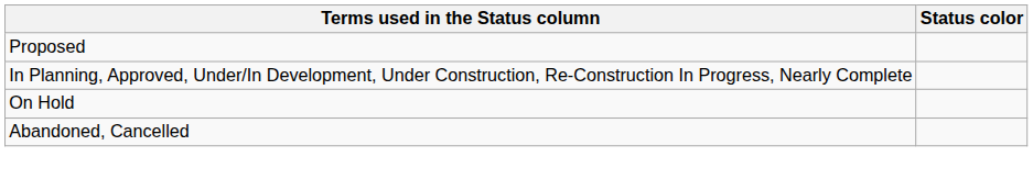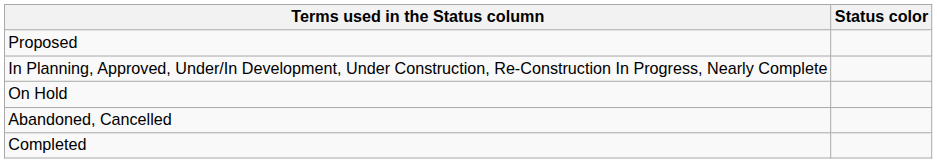 <table class="wikitable">
 <tr>
 <th>Terms used in the Status column</th>
 <th>Status color</th>
 </tr>
 <tr>
 <td>Proposed</td>
 <td></td>
 </tr>
 <tr>
 <td>In Planning, Approved, Under/In Development, Under Construction, Re-Construction In Progress, Nearly Complete</td>
 <td></td>
 </tr>
 <tr>
 <td>On Hold</td>
 <td></td>
 </tr>
 <tr>
 <td>Abandoned, Cancelled</td>
 <td></td>
 </tr>
+<tr>
+<td>Completed</td>
+<td></td>
+</tr>
 </table>
